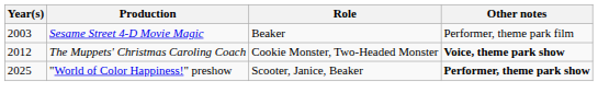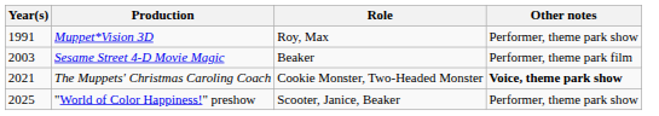 <table class="wikitable">
 <tr>
 <th>Year(s)</th>
 <th>Production</th>
 <th>Role</th>
 <th>Other notes</th>
 </tr>
 <tr>
+<td>1991</td>
+<td><em><a href='#'>Muppet*Vision 3D</a></em></td>
+<td>Roy, Max</td>
+<td>Performer, theme park show</td>
+</tr>
+<tr>
 <td>2003</td>
 <td><em><a href='#'>Sesame Street 4-D Movie Magic</a></em></td>
 <td>Beaker</td>
 <td>Performer, theme park film</td>
 </tr>
 <tr>
-<td>2012</td>
+<td>2021</td>
 <td><em>The Muppets' Christmas Caroling Coach</em></td>
 <td>Cookie Monster, Two-Headed Monster</td>
 <td><strong>Voice, theme park show</strong></td>
 </tr>
 <tr>
 <td>2025</td>
 <td>"<a href='#'>World of Color Happiness!</a>" preshow</td>
 <td>Scooter, Janice, Beaker</td>
-<td><strong>Performer, theme park show</strong></td>
+<td>Performer, theme park show</td>
 </tr>
 </table>
